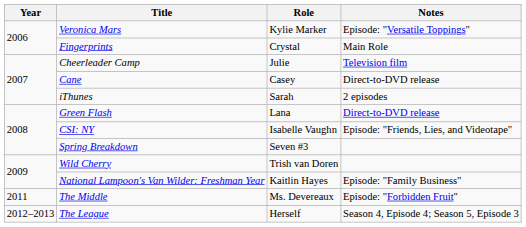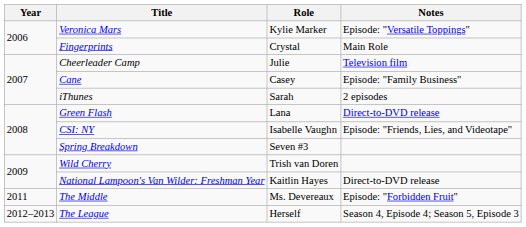 <table class="wikitable sortable">
 <tr>
 <th>Year</th>
 <th>Title</th>
 <th>Role</th>
 <th class="unsortable">Notes</th>
 </tr>
 <tr>
 <td rowspan="2">2006</td>
 <td><em><a href='#'>Veronica Mars</a></em></td>
 <td>Kylie Marker</td>
 <td>Episode: "<a href='#'>Versatile Toppings</a>"</td>
 </tr>
 <tr>
 <td><em><a href='#'>Fingerprints</a></em></td>
 <td>Crystal</td>
 <td>Main Role</td>
 </tr>
 <tr>
 <td rowspan="3">2007</td>
 <td><em>Cheerleader Camp</em></td>
 <td>Julie</td>
 <td><a href='#'>Television film</a></td>
 </tr>
 <tr>
 <td><em><a href='#'>Cane</a></em></td>
 <td>Casey</td>
-<td>Direct-to-DVD release</td>
+<td>Episode: "Family Business"</td>
 </tr>
 <tr>
 <td><em>iThunes</em></td>
 <td>Sarah</td>
 <td>2 episodes</td>
 </tr>
 <tr>
 <td rowspan="3">2008</td>
 <td><em><a href='#'>Green Flash</a></em></td>
 <td>Lana</td>
 <td><a href='#'>Direct-to-DVD release</a></td>
 </tr>
 <tr>
 <td><em><a href='#'>CSI: NY</a></em></td>
 <td>Isabelle Vaughn</td>
 <td>Episode: "Friends, Lies, and Videotape"</td>
 </tr>
 <tr>
 <td><em><a href='#'>Spring Breakdown</a></em></td>
 <td>Seven #3</td>
 <td></td>
 </tr>
 <tr>
 <td rowspan="2">2009</td>
 <td><em><a href='#'>Wild Cherry</a></em></td>
 <td>Trish van Doren</td>
 <td></td>
 </tr>
 <tr>
 <td><em><a href='#'>National Lampoon's Van Wilder: Freshman Year</a></em></td>
 <td>Kaitlin Hayes</td>
-<td>Episode: "Family Business"</td>
+<td>Direct-to-DVD release</td>
 </tr>
 <tr>
 <td>2011</td>
 <td><em><a href='#'>The Middle</a></em></td>
 <td>Ms. Devereaux</td>
 <td>Episode: "<a href='#'>Forbidden Fruit</a>"</td>
 </tr>
 <tr>
 <td>2012–2013</td>
 <td><em><a href='#'>The League</a></em></td>
 <td>Herself</td>
 <td>Season 4, Episode 4; Season 5, Episode 3</td>
 </tr>
 </table>
